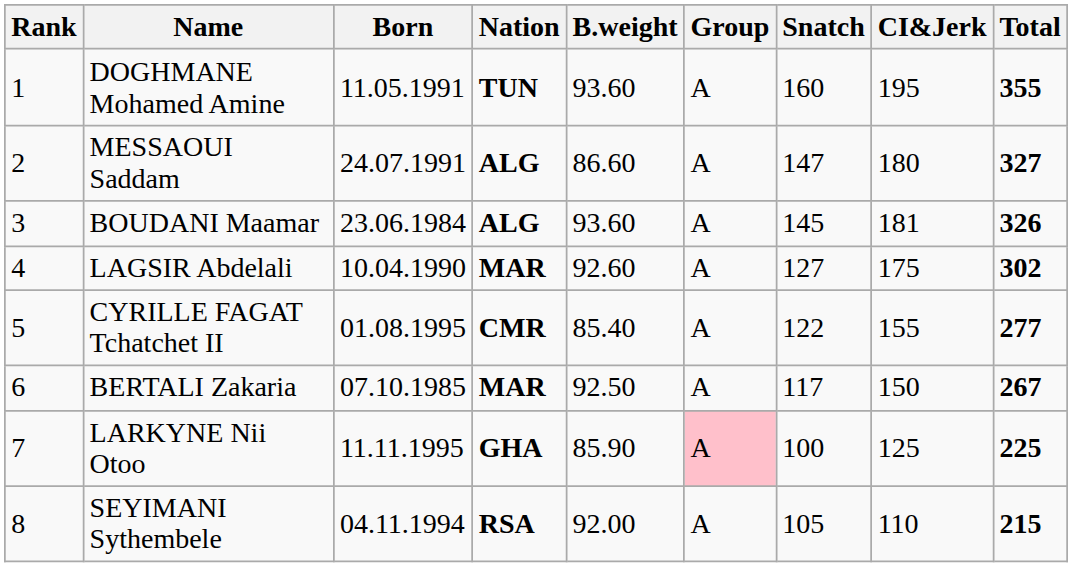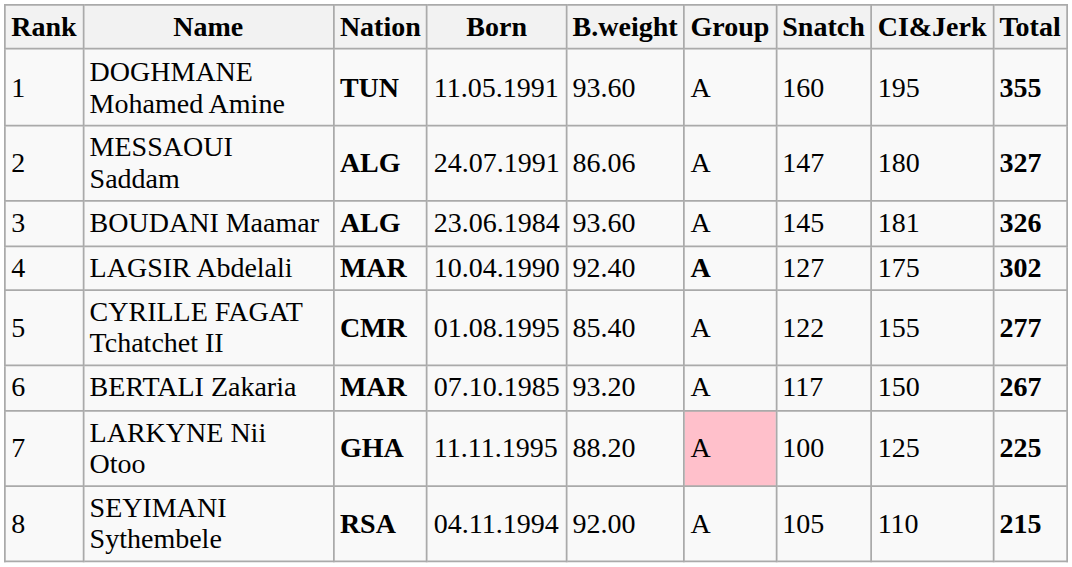 <table class="wikitable">
 <tr>
 <th>Rank</th>
 <th>Name</th>
+<th>Nation</th>
 <th>Born</th>
-<th>Nation</th>
 <th>B.weight</th>
 <th>Group</th>
 <th>Snatch</th>
 <th>CI&Jerk</th>
 <th>Total</th>
 </tr>
 <tr>
 <td>1</td>
 <td>DOGHMANE Mohamed Amine</td>
+<td><strong>TUN</strong></td>
 <td>11.05.1991</td>
-<td><strong>TUN</strong></td>
 <td>93.60</td>
 <td>A</td>
 <td>160</td>
 <td>195</td>
 <td><strong>355</strong></td>
 </tr>
 <tr>
 <td>2</td>
 <td>MESSAOUI Saddam</td>
+<td><strong>ALG</strong></td>
 <td>24.07.1991</td>
-<td><strong>ALG</strong></td>
-<td>86.60</td>
+<td>86.06</td>
 <td>A</td>
 <td>147</td>
 <td>180</td>
 <td><strong>327</strong></td>
 </tr>
 <tr>
 <td>3</td>
 <td>BOUDANI Maamar</td>
+<td><strong>ALG</strong></td>
 <td>23.06.1984</td>
-<td><strong>ALG</strong></td>
 <td>93.60</td>
 <td>A</td>
 <td>145</td>
 <td>181</td>
 <td><strong>326</strong></td>
 </tr>
 <tr>
 <td>4</td>
 <td>LAGSIR Abdelali</td>
+<td><strong>MAR</strong></td>
 <td>10.04.1990</td>
-<td><strong>MAR</strong></td>
-<td>92.60</td>
-<td>A</td>
+<td>92.40</td>
+<td><strong>A</strong></td>
 <td>127</td>
 <td>175</td>
 <td><strong>302</strong></td>
 </tr>
 <tr>
 <td>5</td>
 <td>CYRILLE FAGAT Tchatchet II</td>
+<td><strong>CMR</strong></td>
 <td>01.08.1995</td>
-<td><strong>CMR</strong></td>
 <td>85.40</td>
 <td>A</td>
 <td>122</td>
 <td>155</td>
 <td><strong>277</strong></td>
 </tr>
 <tr>
 <td>6</td>
 <td>BERTALI Zakaria</td>
+<td><strong>MAR</strong></td>
 <td>07.10.1985</td>
-<td><strong>MAR</strong></td>
-<td>92.50</td>
+<td>93.20</td>
 <td>A</td>
 <td>117</td>
 <td>150</td>
 <td><strong>267</strong></td>
 </tr>
 <tr>
 <td>7</td>
 <td>LARKYNE Nii Otoo</td>
+<td><strong>GHA</strong></td>
 <td>11.11.1995</td>
-<td><strong>GHA</strong></td>
-<td>85.90</td>
+<td>88.20</td>
 <td style="background: pink;">A</td>
 <td>100</td>
 <td>125</td>
 <td><strong>225</strong></td>
 </tr>
 <tr>
 <td>8</td>
 <td>SEYIMANI Sythembele</td>
+<td><strong>RSA</strong></td>
 <td>04.11.1994</td>
-<td><strong>RSA</strong></td>
 <td>92.00</td>
 <td>A</td>
 <td>105</td>
 <td>110</td>
 <td><strong>215</strong></td>
 </tr>
 </table>
